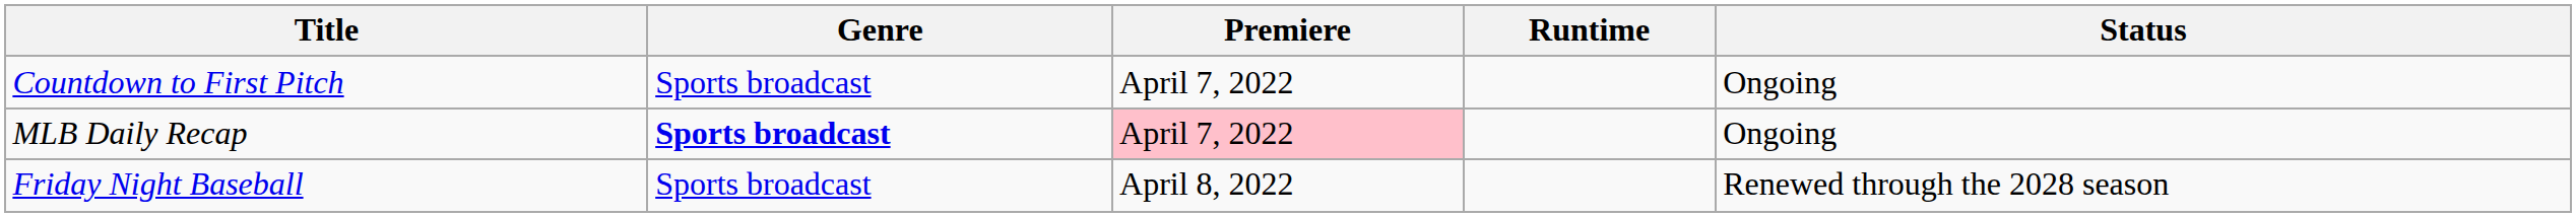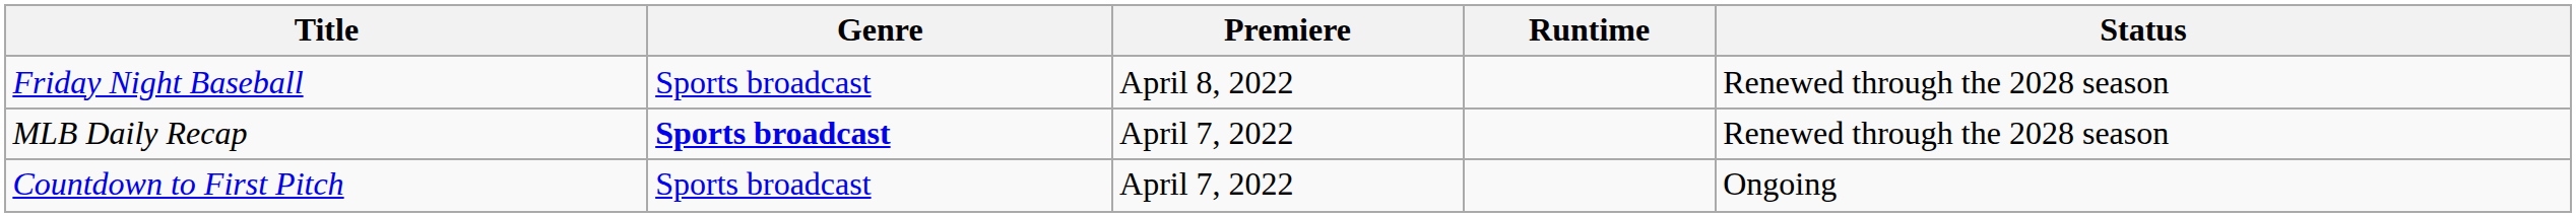 <table class="wikitable sortable" style="width:100%">
 <tr>
 <th>Title</th>
 <th>Genre</th>
 <th>Premiere</th>
 <th>Runtime</th>
 <th>Status</th>
 </tr>
 <tr>
+<td><em><a href='#'>Friday Night Baseball</a></em></td>
+<td><a href='#'>Sports broadcast</a></td>
+<td>April 8, 2022</td>
+<td></td>
+<td>Renewed through the 2028 season</td>
+</tr>
+<tr>
+<td><em>MLB Daily Recap</em></td>
+<td><strong><a href='#'>Sports broadcast</a></strong></td>
+<td>April 7, 2022</td>
+<td></td>
+<td>Renewed through the 2028 season</td>
+</tr>
+<tr>
 <td><em><a href='#'>Countdown to First Pitch</a></em></td>
 <td><a href='#'>Sports broadcast</a></td>
 <td>April 7, 2022</td>
 <td></td>
 <td>Ongoing</td>
 </tr>
-<tr>
-<td><em>MLB Daily Recap</em></td>
-<td><strong><a href='#'>Sports broadcast</a></strong></td>
-<td style="background: pink;">April 7, 2022</td>
-<td></td>
-<td>Ongoing</td>
-</tr>
-<tr>
-<td><em><a href='#'>Friday Night Baseball</a></em></td>
-<td><a href='#'>Sports broadcast</a></td>
-<td>April 8, 2022</td>
-<td></td>
-<td>Renewed through the 2028 season</td>
-</tr>
 </table>
